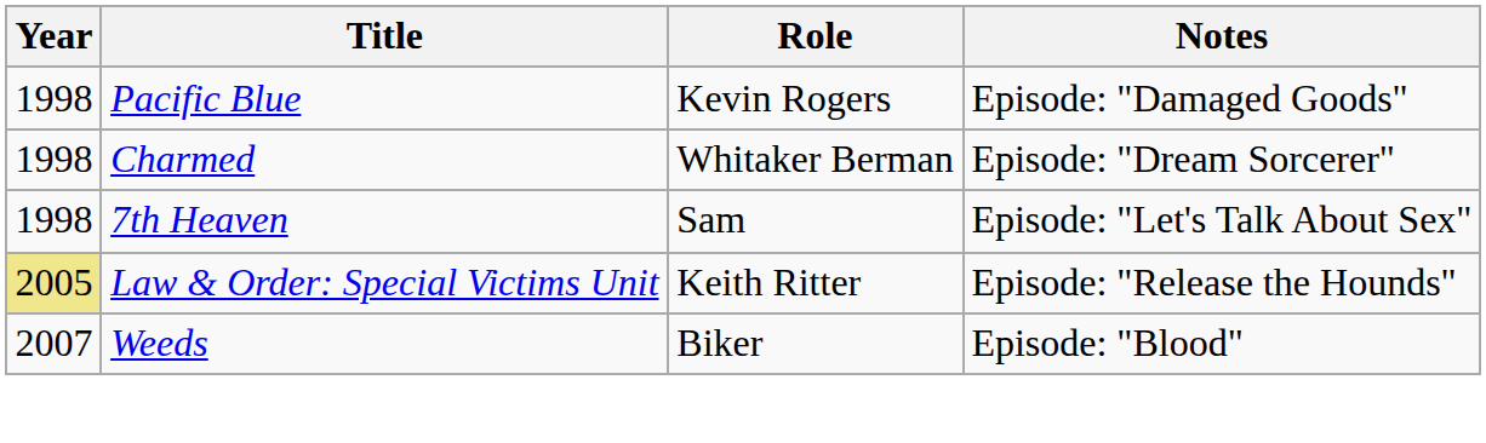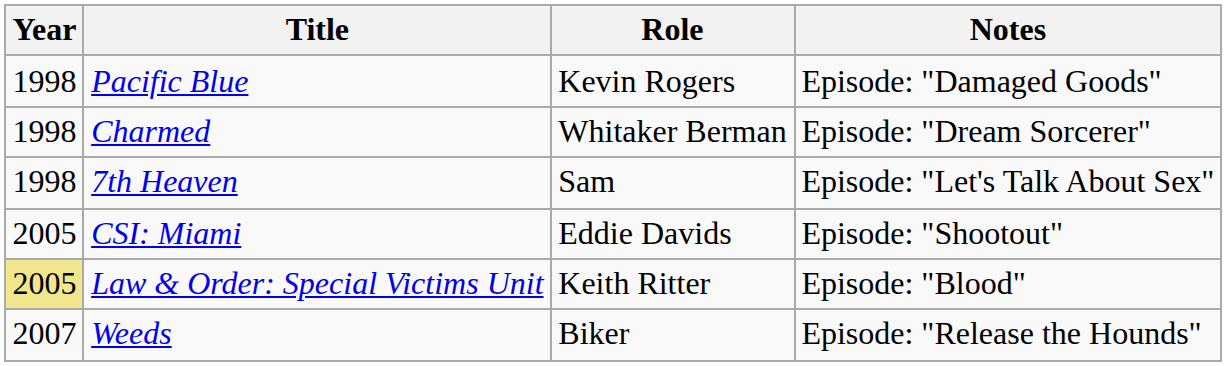 <table class="wikitable">
 <tr>
 <th>Year</th>
 <th>Title</th>
 <th>Role</th>
 <th>Notes</th>
 </tr>
 <tr>
 <td>1998</td>
 <td><em><a href='#'>Pacific Blue</a></em></td>
 <td>Kevin Rogers</td>
 <td>Episode: "Damaged Goods"</td>
 </tr>
 <tr>
 <td>1998</td>
 <td><em><a href='#'>Charmed</a></em></td>
 <td>Whitaker Berman</td>
 <td>Episode: "Dream Sorcerer"</td>
 </tr>
 <tr>
 <td>1998</td>
 <td><em><a href='#'>7th Heaven</a></em></td>
 <td>Sam</td>
 <td>Episode: "Let's Talk About Sex"</td>
 </tr>
 <tr>
+<td>2005</td>
+<td><em><a href='#'>CSI: Miami</a></em></td>
+<td>Eddie Davids</td>
+<td>Episode: "Shootout"</td>
+</tr>
+<tr>
 <td style="background: khaki;">2005</td>
 <td><em><a href='#'>Law & Order: Special Victims Unit</a></em></td>
 <td>Keith Ritter</td>
-<td>Episode: "Release the Hounds"</td>
+<td>Episode: "Blood"</td>
 </tr>
 <tr>
 <td>2007</td>
 <td><em><a href='#'>Weeds</a></em></td>
 <td>Biker</td>
-<td>Episode: "Blood"</td>
+<td>Episode: "Release the Hounds"</td>
 </tr>
 </table>
